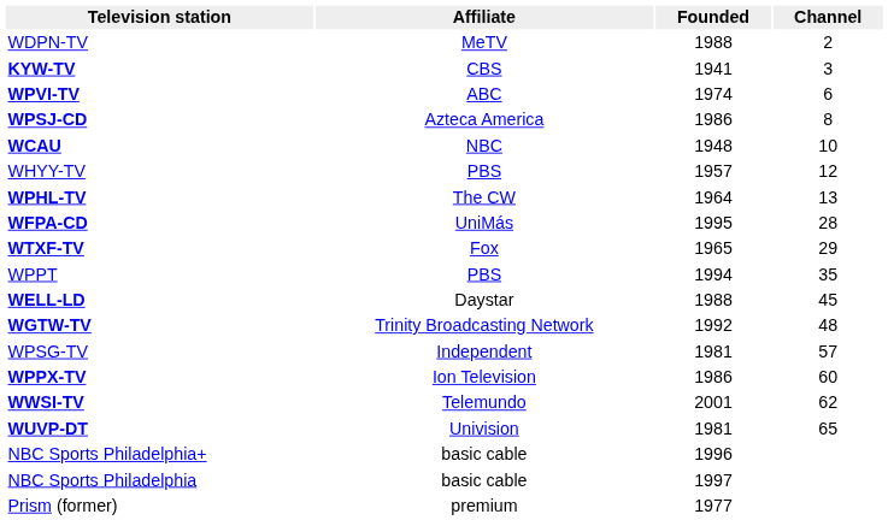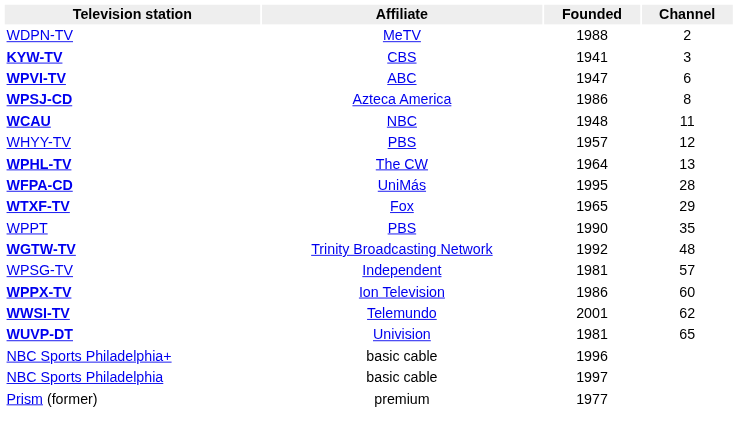 <table border=0 cellpadding=2 cellspacing=2 width=65%>
 <tr bgcolor=#EEEEEE>
 <th>Television station</th>
 <th>Affiliate</th>
 <th>Founded</th>
 <th>Channel</th>
 </tr>
 <tr>
 <td><a href='#'>WDPN-TV</a></td>
 <td align=center><a href='#'>MeTV</a></td>
 <td align=center>1988</td>
 <td align=center>2</td>
 </tr>
 <tr>
 <td><strong><a href='#'>KYW-TV</a></strong></td>
 <td align=center><a href='#'>CBS</a></td>
 <td align=center>1941</td>
 <td align=center>3</td>
 </tr>
 <tr>
 <td><strong><a href='#'>WPVI-TV</a></strong></td>
 <td align=center><a href='#'>ABC</a></td>
-<td align=center>1974</td>
+<td align=center>1947</td>
 <td align=center>6</td>
 </tr>
 <tr>
 <td><strong><a href='#'>WPSJ-CD</a></strong></td>
 <td align=center><a href='#'>Azteca America</a></td>
 <td align=center>1986</td>
 <td align=center>8</td>
 </tr>
 <tr>
 <td><strong><a href='#'>WCAU</a></strong></td>
 <td align="center"><a href='#'>NBC</a></td>
 <td align="center">1948</td>
-<td align="center">10</td>
+<td align="center">11</td>
 </tr>
 <tr>
 <td><a href='#'>WHYY-TV</a></td>
 <td align="center"><a href='#'>PBS</a></td>
 <td align="center">1957</td>
 <td align="center">12</td>
 </tr>
 <tr>
 <td><strong><a href='#'>WPHL-TV</a></strong></td>
 <td align="center"><a href='#'>The CW</a></td>
 <td align="center">1964</td>
 <td align="center">13</td>
 </tr>
 <tr>
 <td><strong><a href='#'>WFPA-CD</a></strong></td>
 <td align="center"><a href='#'>UniMás</a></td>
 <td align="center">1995</td>
 <td align="center">28</td>
 </tr>
 <tr>
 <td><strong><a href='#'>WTXF-TV</a></strong></td>
 <td align="center"><a href='#'>Fox</a></td>
 <td align="center">1965</td>
 <td align="center">29</td>
 </tr>
 <tr>
 <td><a href='#'>WPPT</a></td>
 <td align="center"><a href='#'>PBS</a></td>
-<td align="center">1994</td>
+<td align="center">1990</td>
 <td align="center">35</td>
-</tr>
-<tr>
-<td><strong><a href='#'>WELL-LD</a></strong></td>
-<td align="center">Daystar</td>
-<td align="center">1988</td>
-<td align="center">45</td>
 </tr>
 <tr>
 <td><strong><a href='#'>WGTW-TV</a></strong></td>
 <td align="center"><a href='#'>Trinity Broadcasting Network</a></td>
 <td align="center">1992</td>
 <td align="center">48</td>
 </tr>
 <tr>
 <td><a href='#'>WPSG-TV</a></td>
 <td align="center"><a href='#'>Independent</a></td>
 <td align="center">1981</td>
 <td align="center">57</td>
 </tr>
 <tr>
 <td><strong><a href='#'>WPPX-TV</a></strong></td>
 <td align=center><a href='#'>Ion Television</a></td>
 <td align=center>1986</td>
 <td align=center>60</td>
 </tr>
 <tr>
 <td><strong><a href='#'>WWSI-TV</a></strong></td>
 <td align="center"><a href='#'>Telemundo</a></td>
 <td align="center">2001</td>
 <td align="center">62</td>
 </tr>
 <tr>
 <td><strong><a href='#'>WUVP-DT</a></strong></td>
 <td align="center"><a href='#'>Univision</a></td>
 <td align="center">1981</td>
 <td align="center">65</td>
 </tr>
 <tr>
 <td><a href='#'>NBC Sports Philadelphia+</a></td>
 <td align=center>basic cable</td>
 <td align=center>1996</td>
 <td></td>
 </tr>
 <tr>
 <td><a href='#'>NBC Sports Philadelphia</a></td>
 <td align=center>basic cable</td>
 <td align=center>1997</td>
 <td></td>
 </tr>
 <tr>
 <td><a href='#'>Prism</a> (former)</td>
 <td align=center>premium</td>
 <td align=center>1977</td>
 <td></td>
 </tr>
 <tr>
 </tr>
 </table>
